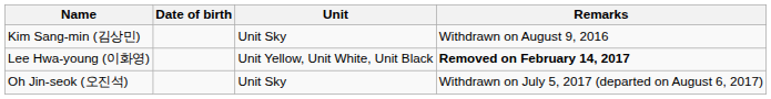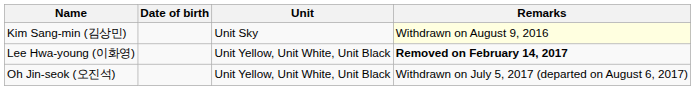 <table class="wikitable">
 <tr>
 <th>Name</th>
 <th>Date of birth</th>
 <th>Unit</th>
 <th>Remarks</th>
 </tr>
 <tr>
 <td>Kim Sang-min (김상민)</td>
 <td></td>
 <td>Unit Sky</td>
-<td>Withdrawn on August 9, 2016</td>
+<td style="background: lightyellow;">Withdrawn on August 9, 2016</td>
 </tr>
 <tr>
 <td>Lee Hwa-young (이화영)</td>
 <td></td>
 <td>Unit Yellow, Unit White, Unit Black</td>
 <td><strong>Removed on February 14, 2017</strong></td>
 </tr>
 <tr>
 <td>Oh Jin-seok (오진석)</td>
 <td></td>
-<td>Unit Sky</td>
+<td>Unit Yellow, Unit White, Unit Black</td>
 <td>Withdrawn on July 5, 2017 (departed on August 6, 2017)</td>
 </tr>
 </table>
